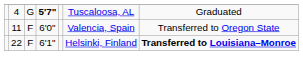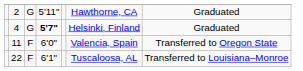 <table class="wikitable sortable" border="1" style="text-align: center;">
 <tr align=center>
+</tr>
+<tr>
+<td></td>
+<td>2</td>
+<td>G</td>
+<td>5'11"</td>
+<td></td>
+<td><a href='#'>Hawthorne, CA</a></td>
+<td>Graduated</td>
 </tr>
 <tr>
 <td></td>
 <td>4</td>
 <td>G</td>
 <td><strong>5'7"</strong></td>
 <td></td>
-<td><a href='#'>Tuscaloosa, AL</a></td>
+<td><a href='#'>Helsinki, Finland</a></td>
 <td>Graduated</td>
 </tr>
 <tr>
 <td></td>
 <td>11</td>
 <td>F</td>
 <td>6'0"</td>
 <td></td>
 <td><a href='#'>Valencia, Spain</a></td>
 <td>Transferred to <a href='#'>Oregon State</a></td>
 </tr>
 <tr>
 <td></td>
 <td>22</td>
 <td>F</td>
 <td>6'1"</td>
 <td></td>
-<td><a href='#'>Helsinki, Finland</a></td>
-<td><strong>Transferred to <a href='#'>Louisiana–Monroe</a></strong></td>
+<td><a href='#'>Tuscaloosa, AL</a></td>
+<td>Transferred to <a href='#'>Louisiana–Monroe</a></td>
 </tr>
 </table>
